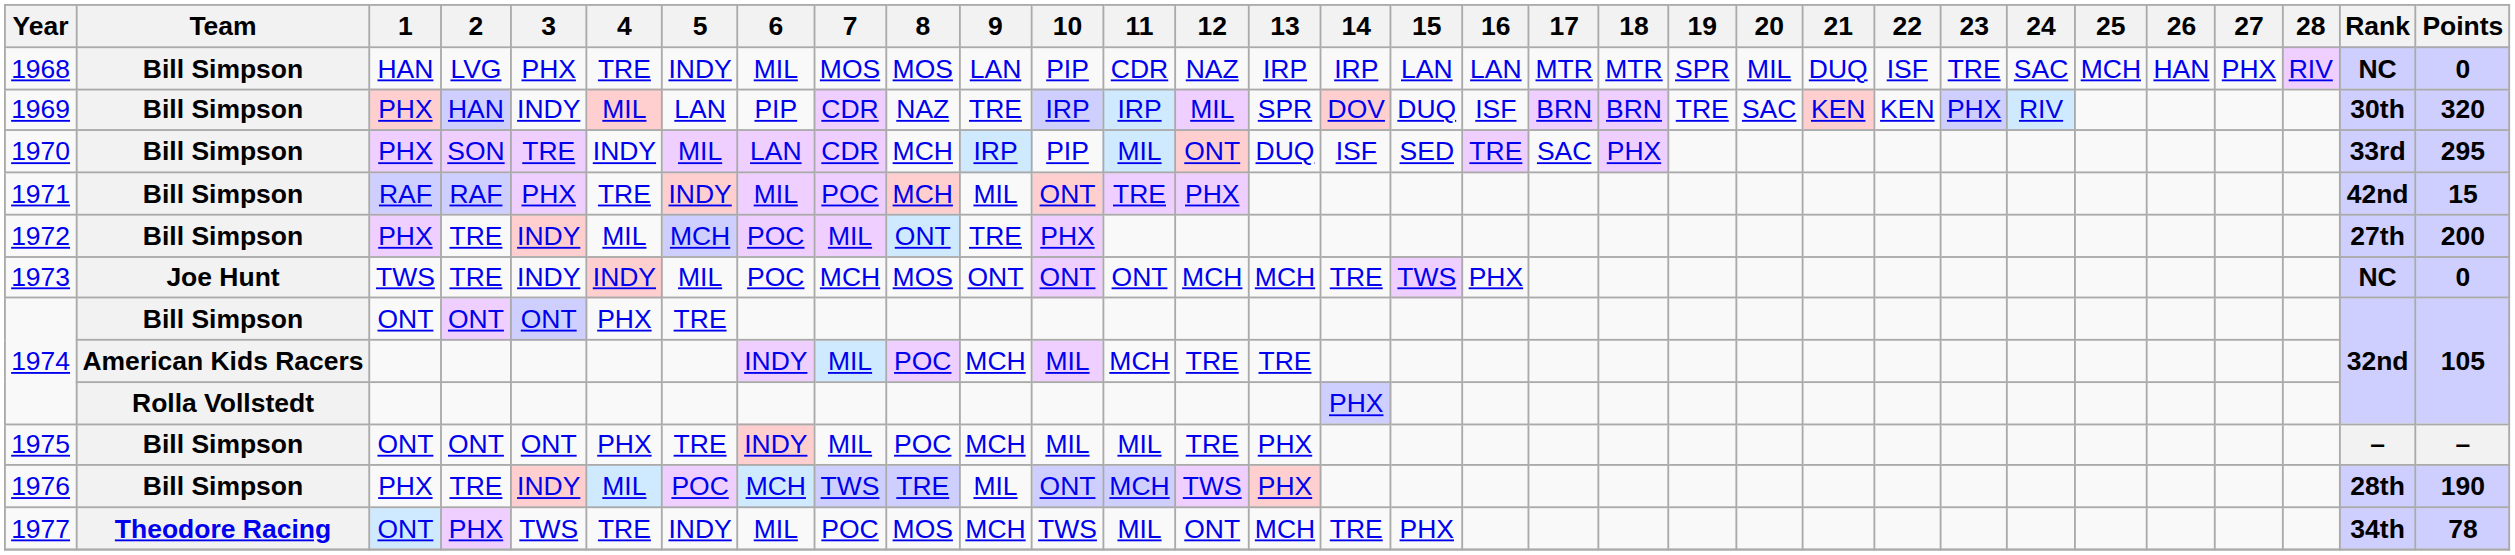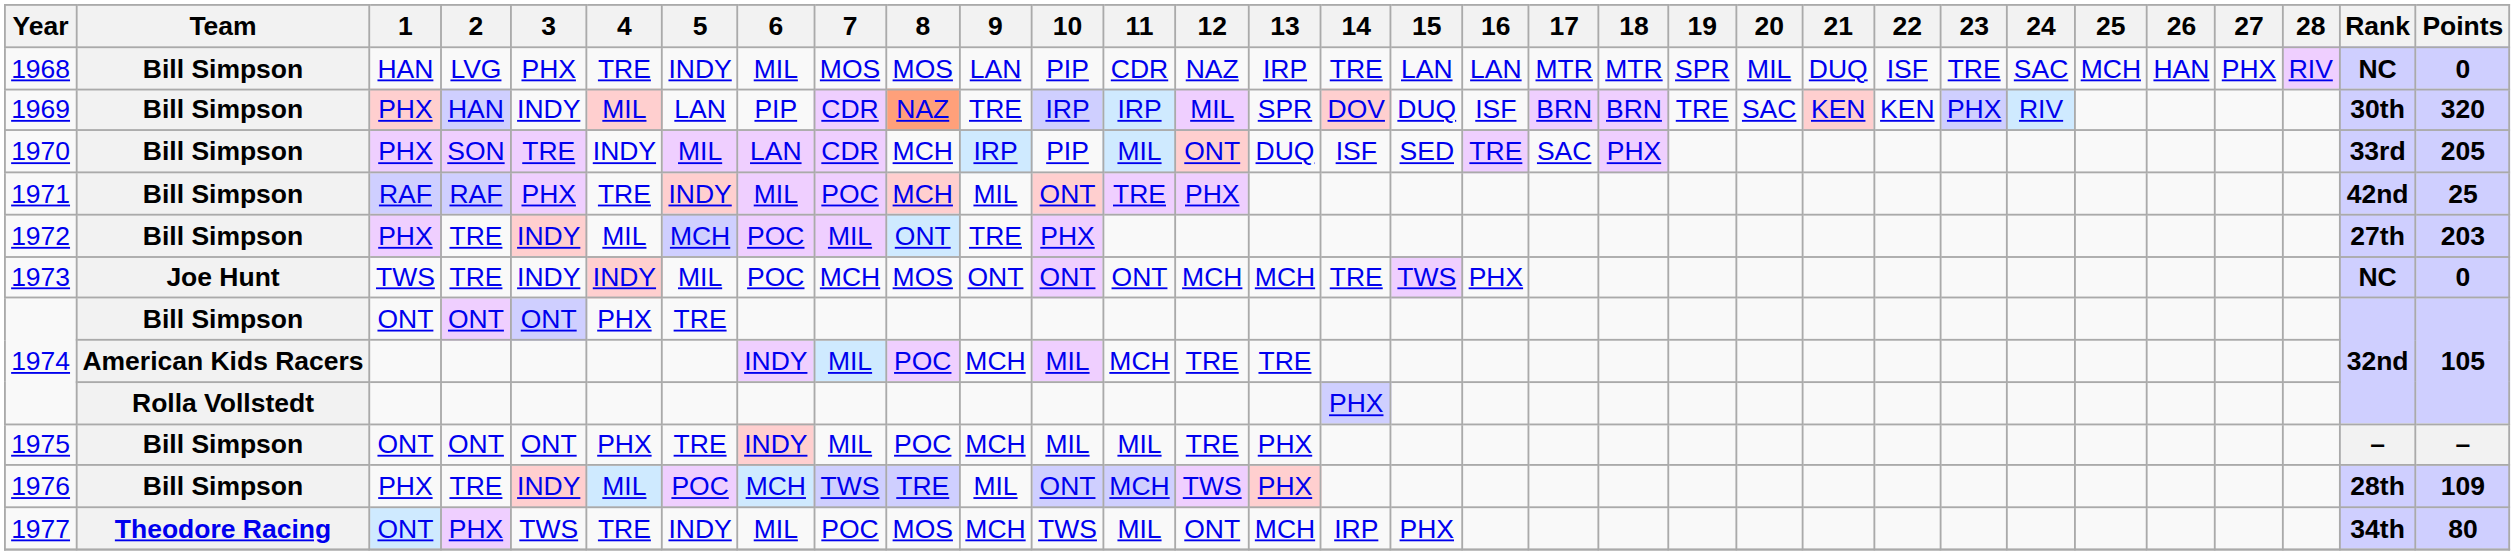 <table class="wikitable" style="text-align:center; font-size:90%">
 <tr>
 <th>Year</th>
 <th>Team</th>
 <th>1</th>
 <th>2</th>
 <th>3</th>
 <th>4</th>
 <th>5</th>
 <th>6</th>
 <th>7</th>
 <th>8</th>
 <th>9</th>
 <th>10</th>
 <th>11</th>
 <th>12</th>
 <th>13</th>
 <th>14</th>
 <th>15</th>
 <th>16</th>
 <th>17</th>
 <th>18</th>
 <th>19</th>
 <th>20</th>
 <th>21</th>
 <th>22</th>
 <th>23</th>
 <th>24</th>
 <th>25</th>
 <th>26</th>
 <th>27</th>
 <th>28</th>
 <th>Rank</th>
 <th>Points</th>
 </tr>
 <tr>
 <td><a href='#'>1968</a></td>
 <th>Bill Simpson</th>
 <td><a href='#'>HAN</a></td>
 <td><a href='#'>LVG</a></td>
 <td><a href='#'>PHX</a></td>
 <td><a href='#'>TRE</a></td>
 <td><a href='#'>INDY</a></td>
 <td><a href='#'>MIL</a></td>
 <td><a href='#'>MOS</a></td>
 <td><a href='#'>MOS</a></td>
 <td><a href='#'>LAN</a></td>
 <td><a href='#'>PIP</a></td>
 <td><a href='#'>CDR</a></td>
 <td><a href='#'>NAZ</a></td>
 <td><a href='#'>IRP</a></td>
-<td><a href='#'>IRP</a></td>
+<td><a href='#'>TRE</a></td>
 <td><a href='#'>LAN</a></td>
 <td><a href='#'>LAN</a></td>
 <td><a href='#'>MTR</a></td>
 <td><a href='#'>MTR</a></td>
 <td><a href='#'>SPR</a></td>
 <td><a href='#'>MIL</a></td>
 <td><a href='#'>DUQ</a></td>
 <td><a href='#'>ISF</a></td>
 <td><a href='#'>TRE</a></td>
 <td><a href='#'>SAC</a></td>
 <td><a href='#'>MCH</a></td>
 <td><a href='#'>HAN</a></td>
 <td><a href='#'>PHX</a></td>
 <td style="background:#EFCFFF;"><a href='#'>RIV</a><br></td>
 <th style="background:#CFCFFF;">NC</th>
 <th style="background:#CFCFFF;">0</th>
 </tr>
 <tr>
 <td><a href='#'>1969</a></td>
 <th>Bill Simpson</th>
 <td style="background:#FFCFCF;"><a href='#'>PHX</a><br></td>
 <td style="background:#CFCFFF;"><a href='#'>HAN</a><br></td>
 <td><a href='#'>INDY</a></td>
 <td style="background:#FFCFCF;"><a href='#'>MIL</a><br></td>
 <td><a href='#'>LAN</a></td>
 <td><a href='#'>PIP</a></td>
 <td style="background:#EFCFFF;"><a href='#'>CDR</a><br></td>
-<td><a href='#'>NAZ</a></td>
+<td style="background: lightsalmon;"><a href='#'>NAZ</a></td>
 <td><a href='#'>TRE</a></td>
 <td style="background:#CFCFFF;"><a href='#'>IRP</a><br></td>
 <td style="background:#CFEAFF;"><a href='#'>IRP</a><br></td>
 <td style="background:#EFCFFF;"><a href='#'>MIL</a><br></td>
 <td><a href='#'>SPR</a></td>
 <td style="background:#FFCFCF;"><a href='#'>DOV</a><br></td>
 <td><a href='#'>DUQ</a></td>
 <td><a href='#'>ISF</a></td>
 <td style="background:#EFCFFF;"><a href='#'>BRN</a><br></td>
 <td style="background:#EFCFFF;"><a href='#'>BRN</a><br></td>
 <td><a href='#'>TRE</a></td>
 <td><a href='#'>SAC</a></td>
 <td style="background:#FFCFCF;"><a href='#'>KEN</a><br></td>
 <td><a href='#'>KEN</a></td>
 <td style="background:#CFCFFF;"><a href='#'>PHX</a><br></td>
 <td style="background:#CFEAFF;"><a href='#'>RIV</a><br></td>
 <td></td>
 <td></td>
 <td></td>
 <td></td>
 <th style="background:#CFCFFF;">30th</th>
 <th style="background:#CFCFFF;">320</th>
 </tr>
 <tr>
 <td><a href='#'>1970</a></td>
 <th>Bill Simpson</th>
 <td style="background:#EFCFFF;"><a href='#'>PHX</a><br></td>
 <td style="background:#EFCFFF;"><a href='#'>SON</a><br></td>
 <td style="background:#EFCFFF;"><a href='#'>TRE</a><br></td>
 <td><a href='#'>INDY</a></td>
 <td style="background:#EFCFFF;"><a href='#'>MIL</a><br></td>
 <td style="background:#EFCFFF;"><a href='#'>LAN</a><br></td>
 <td style="background:#EFCFFF;"><a href='#'>CDR</a><br></td>
 <td><a href='#'>MCH</a></td>
 <td style="background:#CFEAFF;"><a href='#'>IRP</a><br></td>
 <td><a href='#'>PIP</a></td>
 <td style="background:#CFEAFF;"><a href='#'>MIL</a><br></td>
 <td style="background:#FFCFCF;"><a href='#'>ONT</a><br></td>
 <td><a href='#'>DUQ</a></td>
 <td><a href='#'>ISF</a></td>
 <td><a href='#'>SED</a></td>
 <td style="background:#EFCFFF;"><a href='#'>TRE</a><br></td>
 <td><a href='#'>SAC</a></td>
 <td style="background:#EFCFFF;"><a href='#'>PHX</a><br></td>
 <td></td>
 <td></td>
 <td></td>
 <td></td>
 <td></td>
 <td></td>
 <td></td>
 <td></td>
 <td></td>
 <td></td>
 <th style="background:#CFCFFF;">33rd</th>
-<th style="background:#CFCFFF;">295</th>
+<th style="background:#CFCFFF;">205</th>
 </tr>
 <tr>
 <td><a href='#'>1971</a></td>
 <th>Bill Simpson</th>
 <td style="background:#CFCFFF;"><a href='#'>RAF</a><br></td>
 <td style="background:#CFCFFF;"><a href='#'>RAF</a><br></td>
 <td style="background:#EFCFFF;"><a href='#'>PHX</a><br></td>
 <td><a href='#'>TRE</a></td>
 <td style="background:#FFCFCF;"><a href='#'>INDY</a><br></td>
 <td style="background:#EFCFFF;"><a href='#'>MIL</a><br></td>
 <td style="background:#EFCFFF;"><a href='#'>POC</a><br></td>
 <td style="background:#FFCFCF;"><a href='#'>MCH</a><br></td>
 <td><a href='#'>MIL</a></td>
 <td style="background:#FFCFCF;"><a href='#'>ONT</a><br></td>
 <td style="background:#EFCFFF;"><a href='#'>TRE</a><br></td>
 <td style="background:#EFCFFF;"><a href='#'>PHX</a><br></td>
 <td></td>
 <td></td>
 <td></td>
 <td></td>
 <td></td>
 <td></td>
 <td></td>
 <td></td>
 <td></td>
 <td></td>
 <td></td>
 <td></td>
 <td></td>
 <td></td>
 <td></td>
 <td></td>
 <th style="background:#CFCFFF;">42nd</th>
-<th style="background:#CFCFFF;">15</th>
+<th style="background:#CFCFFF;">25</th>
 </tr>
 <tr>
 <td><a href='#'>1972</a></td>
 <th>Bill Simpson</th>
 <td style="background:#EFCFFF;"><a href='#'>PHX</a><br></td>
 <td><a href='#'>TRE</a></td>
 <td style="background:#FFCFCF;"><a href='#'>INDY</a><br></td>
 <td><a href='#'>MIL</a></td>
 <td style="background:#CFCFFF;"><a href='#'>MCH</a><br></td>
 <td style="background:#EFCFFF;"><a href='#'>POC</a><br></td>
 <td style="background:#EFCFFF;"><a href='#'>MIL</a><br></td>
 <td style="background:#CFEAFF;"><a href='#'>ONT</a><br></td>
 <td><a href='#'>TRE</a></td>
 <td style="background:#EFCFFF;"><a href='#'>PHX</a><br></td>
 <td></td>
 <td></td>
 <td></td>
 <td></td>
 <td></td>
 <td></td>
 <td></td>
 <td></td>
 <td></td>
 <td></td>
 <td></td>
 <td></td>
 <td></td>
 <td></td>
 <td></td>
 <td></td>
 <td></td>
 <td></td>
 <th style="background:#CFCFFF;">27th</th>
-<th style="background:#CFCFFF;">200</th>
+<th style="background:#CFCFFF;">203</th>
 </tr>
 <tr>
 <td><a href='#'>1973</a></td>
 <th>Joe Hunt</th>
 <td><a href='#'>TWS</a></td>
 <td><a href='#'>TRE</a></td>
 <td><a href='#'>INDY</a></td>
 <td style="background:#FFCFCF;"><a href='#'>INDY</a><br></td>
 <td><a href='#'>MIL</a></td>
 <td><a href='#'>POC</a></td>
 <td><a href='#'>MCH</a></td>
 <td><a href='#'>MOS</a></td>
 <td><a href='#'>ONT</a></td>
 <td style="background:#EFCFFF;"><a href='#'>ONT</a><br></td>
 <td><a href='#'>ONT</a></td>
 <td><a href='#'>MCH</a></td>
 <td><a href='#'>MCH</a></td>
 <td><a href='#'>TRE</a></td>
 <td style="background:#EFCFFF;"><a href='#'>TWS</a><br></td>
 <td><a href='#'>PHX</a></td>
 <td></td>
 <td></td>
 <td></td>
 <td></td>
 <td></td>
 <td></td>
 <td></td>
 <td></td>
 <td></td>
 <td></td>
 <td></td>
 <td></td>
 <th style="background:#CFCFFF;">NC</th>
 <th style="background:#CFCFFF;">0</th>
 </tr>
 <tr>
 <td rowspan=3><a href='#'>1974</a></td>
 <th>Bill Simpson</th>
 <td><a href='#'>ONT</a></td>
 <td style="background:#EFCFFF;"><a href='#'>ONT</a><br></td>
 <td style="background:#CFCFFF;"><a href='#'>ONT</a><br></td>
 <td><a href='#'>PHX</a></td>
 <td><a href='#'>TRE</a></td>
 <td></td>
 <td></td>
 <td></td>
 <td></td>
 <td></td>
 <td></td>
 <td></td>
 <td></td>
 <td></td>
 <td></td>
 <td></td>
 <td></td>
 <td></td>
 <td></td>
 <td></td>
 <td></td>
 <td></td>
 <td></td>
 <td></td>
 <td></td>
 <td></td>
 <td></td>
 <td></td>
 <th style="background:#CFCFFF;" rowspan=3>32nd</th>
 <th style="background:#CFCFFF;" rowspan=3>105</th>
 </tr>
 <tr>
 <th>American Kids Racers</th>
 <td></td>
 <td></td>
 <td></td>
 <td></td>
 <td></td>
 <td style="background:#EFCFFF;"><a href='#'>INDY</a><br></td>
 <td style="background:#CFEAFF;"><a href='#'>MIL</a><br></td>
 <td style="background:#EFCFFF;"><a href='#'>POC</a><br></td>
 <td><a href='#'>MCH</a></td>
 <td style="background:#EFCFFF;"><a href='#'>MIL</a><br></td>
 <td><a href='#'>MCH</a></td>
 <td><a href='#'>TRE</a></td>
 <td><a href='#'>TRE</a></td>
 <td></td>
 <td></td>
 <td></td>
 <td></td>
 <td></td>
 <td></td>
 <td></td>
 <td></td>
 <td></td>
 <td></td>
 <td></td>
 <td></td>
 <td></td>
 <td></td>
 <td></td>
 </tr>
 <tr>
 <th>Rolla Vollstedt</th>
 <td></td>
 <td></td>
 <td></td>
 <td></td>
 <td></td>
 <td></td>
 <td></td>
 <td></td>
 <td></td>
 <td></td>
 <td></td>
 <td></td>
 <td></td>
 <td style="background:#CFCFFF;"><a href='#'>PHX</a><br></td>
 <td></td>
 <td></td>
 <td></td>
 <td></td>
 <td></td>
 <td></td>
 <td></td>
 <td></td>
 <td></td>
 <td></td>
 <td></td>
 <td></td>
 <td></td>
 <td></td>
 </tr>
 <tr>
 <td><a href='#'>1975</a></td>
 <th>Bill Simpson</th>
 <td><a href='#'>ONT</a></td>
 <td><a href='#'>ONT</a></td>
 <td><a href='#'>ONT</a></td>
 <td><a href='#'>PHX</a></td>
 <td><a href='#'>TRE</a></td>
 <td style="background:#FFCFCF;"><a href='#'>INDY</a><br></td>
 <td><a href='#'>MIL</a></td>
 <td><a href='#'>POC</a></td>
 <td><a href='#'>MCH</a></td>
 <td><a href='#'>MIL</a></td>
 <td><a href='#'>MIL</a></td>
 <td><a href='#'>TRE</a></td>
 <td><a href='#'>PHX</a></td>
 <td></td>
 <td></td>
 <td></td>
 <td></td>
 <td></td>
 <td></td>
 <td></td>
 <td></td>
 <td></td>
 <td></td>
 <td></td>
 <td></td>
 <td></td>
 <td></td>
 <td></td>
 <th>–</th>
 <th>–</th>
 </tr>
 <tr>
 <td><a href='#'>1976</a></td>
 <th>Bill Simpson</th>
 <td><a href='#'>PHX</a></td>
 <td><a href='#'>TRE</a></td>
 <td style="background:#FFCFCF;"><a href='#'>INDY</a><br></td>
 <td style="background:#CFEAFF;"><a href='#'>MIL</a><br></td>
 <td style="background:#EFCFFF;"><a href='#'>POC</a><br></td>
 <td style="background:#CFEAFF;"><a href='#'>MCH</a><br></td>
 <td style="background:#CFCFFF;"><a href='#'>TWS</a><br></td>
 <td style="background:#CFCFFF;"><a href='#'>TRE</a><br></td>
 <td><a href='#'>MIL</a></td>
 <td style="background:#CFCFFF;"><a href='#'>ONT</a><br></td>
 <td style="background:#CFCFFF;"><a href='#'>MCH</a><br></td>
 <td style="background:#EFCFFF;"><a href='#'>TWS</a><br></td>
 <td style="background:#FFCFCF;"><a href='#'>PHX</a><br></td>
 <td></td>
 <td></td>
 <td></td>
 <td></td>
 <td></td>
 <td></td>
 <td></td>
 <td></td>
 <td></td>
 <td></td>
 <td></td>
 <td></td>
 <td></td>
 <td></td>
 <td></td>
 <th style="background:#CFCFFF;">28th</th>
-<th style="background:#CFCFFF;">190</th>
+<th style="background:#CFCFFF;">109</th>
 </tr>
 <tr>
 <td><a href='#'>1977</a></td>
 <th><a href='#'>Theodore Racing</a></th>
 <td style="background:#CFEAFF;"><a href='#'>ONT</a><br></td>
 <td style="background:#EFCFFF;"><a href='#'>PHX</a><br></td>
 <td><a href='#'>TWS</a></td>
 <td><a href='#'>TRE</a></td>
 <td><a href='#'>INDY</a></td>
 <td><a href='#'>MIL</a></td>
 <td><a href='#'>POC</a></td>
 <td><a href='#'>MOS</a></td>
 <td><a href='#'>MCH</a></td>
 <td><a href='#'>TWS</a></td>
 <td><a href='#'>MIL</a></td>
 <td><a href='#'>ONT</a></td>
 <td><a href='#'>MCH</a></td>
-<td><a href='#'>TRE</a></td>
+<td><a href='#'>IRP</a></td>
 <td><a href='#'>PHX</a></td>
 <td></td>
 <td></td>
 <td></td>
 <td></td>
 <td></td>
 <td></td>
 <td></td>
 <td></td>
 <td></td>
 <td></td>
 <td></td>
 <td></td>
 <td></td>
 <th style="background:#CFCFFF;">34th</th>
-<th style="background:#CFCFFF;">78</th>
+<th style="background:#CFCFFF;">80</th>
 </tr>
 <tr>
 </tr>
 </table>
